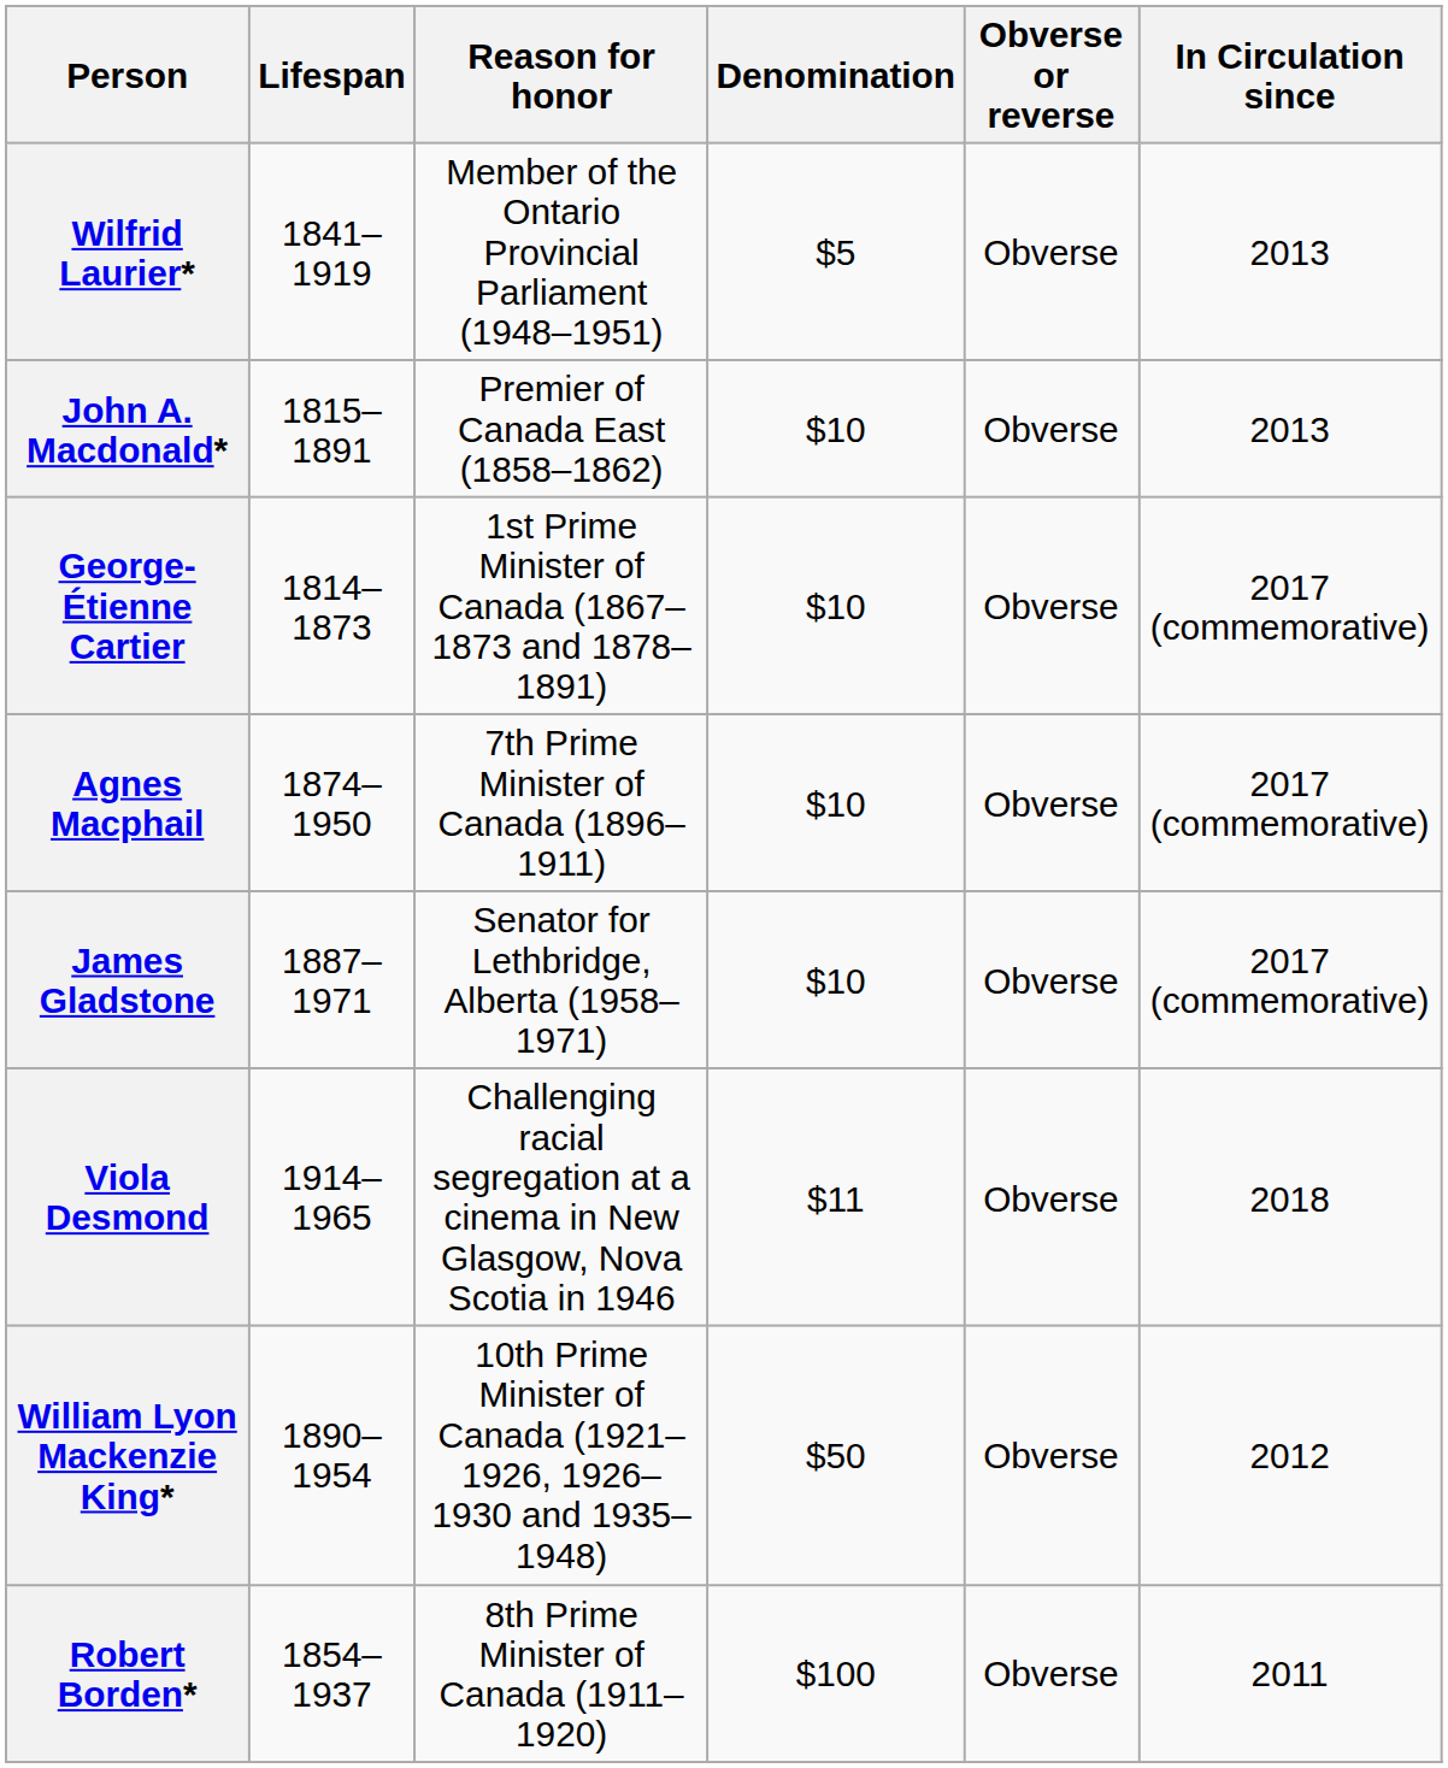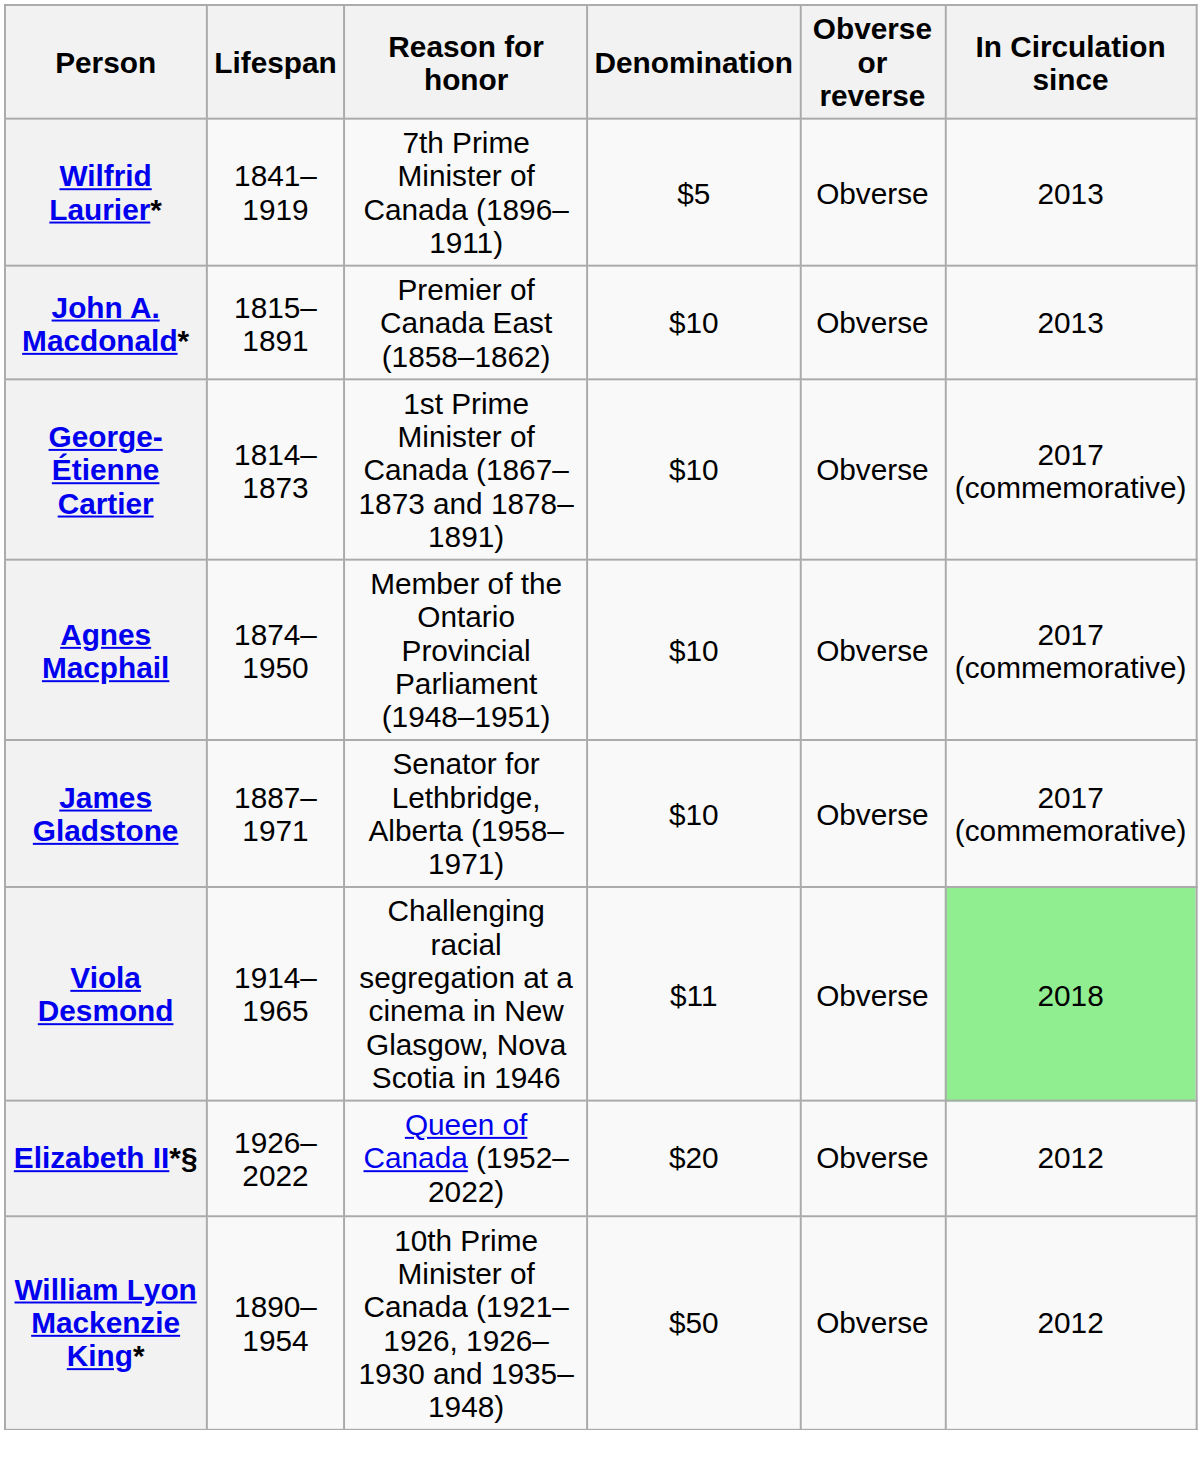 <table class="wikitable" style="font-size: 95%; text-align:center;">
 <tr>
 <th>Person</th>
 <th>Lifespan</th>
 <th>Reason for honor</th>
 <th>Denomination</th>
 <th>Obverse or reverse</th>
 <th>In Circulation since</th>
 </tr>
 <tr>
 <th><a href='#'>Wilfrid Laurier</a>*</th>
 <td>1841–1919</td>
-<td>Member of the Ontario Provincial Parliament (1948–1951)</td>
+<td>7th Prime Minister of Canada (1896–1911)</td>
 <td>$5</td>
 <td>Obverse</td>
 <td>2013</td>
 </tr>
 <tr>
 <th><a href='#'>John A. Macdonald</a>*</th>
 <td>1815–1891</td>
 <td>Premier of Canada East (1858–1862)</td>
 <td>$10</td>
 <td>Obverse</td>
 <td>2013</td>
 </tr>
 <tr>
 <th><a href='#'>George-Étienne Cartier</a></th>
 <td>1814–1873</td>
 <td>1st Prime Minister of Canada (1867–1873 and 1878–1891)</td>
 <td>$10</td>
 <td>Obverse</td>
 <td>2017 (commemorative)</td>
 </tr>
 <tr>
 <th><a href='#'>Agnes Macphail</a></th>
 <td>1874–1950</td>
-<td>7th Prime Minister of Canada (1896–1911)</td>
+<td>Member of the Ontario Provincial Parliament (1948–1951)</td>
 <td>$10</td>
 <td>Obverse</td>
 <td>2017 (commemorative)</td>
 </tr>
 <tr>
 <th><a href='#'>James Gladstone</a></th>
 <td>1887–1971</td>
 <td>Senator for Lethbridge, Alberta (1958–1971)</td>
 <td>$10</td>
 <td>Obverse</td>
 <td>2017 (commemorative)</td>
 </tr>
 <tr>
 <th><a href='#'>Viola Desmond</a></th>
 <td>1914–1965</td>
 <td>Challenging racial segregation at a cinema in New Glasgow, Nova Scotia in 1946</td>
 <td>$11</td>
 <td>Obverse</td>
-<td>2018</td>
+<td style="background: lightgreen;">2018</td>
+</tr>
+<tr>
+<th><a href='#'>Elizabeth II</a>*§</th>
+<td>1926–2022</td>
+<td><a href='#'>Queen of Canada</a> (1952–2022)</td>
+<td>$20</td>
+<td>Obverse</td>
+<td>2012</td>
 </tr>
 <tr>
 <th><a href='#'>William Lyon Mackenzie King</a>*</th>
 <td>1890–1954</td>
 <td>10th Prime Minister of Canada (1921–1926, 1926–1930 and 1935–1948)</td>
 <td>$50</td>
 <td>Obverse</td>
 <td>2012</td>
 </tr>
 <tr>
-<th><a href='#'>Robert Borden</a>*</th>
-<td>1854–1937</td>
-<td>8th Prime Minister of Canada (1911–1920)</td>
-<td>$100</td>
-<td>Obverse</td>
-<td>2011</td>
-</tr>
-<tr>
 </tr>
 </table>
